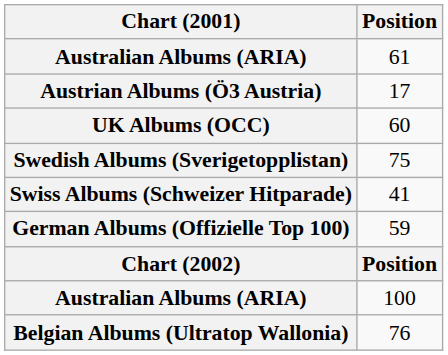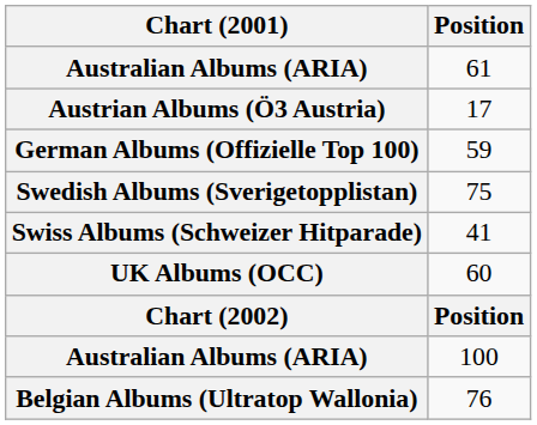 <table class="wikitable plainrowheaders" style="text-align:center">
 <tr>
 <th scope="col">Chart (2001)</th>
 <th scope="col">Position</th>
 </tr>
 <tr>
 <th scope="row">Australian Albums (ARIA)</th>
 <td>61</td>
 </tr>
 <tr>
 <th scope="row">Austrian Albums (Ö3 Austria)</th>
 <td>17</td>
 </tr>
 <tr>
-<th scope="row">UK Albums (OCC)</th>
-<td>60</td>
+<th scope="row">German Albums (Offizielle Top 100)</th>
+<td>59</td>
 </tr>
 <tr>
 <th scope="row">Swedish Albums (Sverigetopplistan)</th>
 <td>75</td>
 </tr>
 <tr>
 <th scope="row">Swiss Albums (Schweizer Hitparade)</th>
 <td>41</td>
 </tr>
 <tr>
-<th scope="row">German Albums (Offizielle Top 100)</th>
-<td>59</td>
+<th scope="row">UK Albums (OCC)</th>
+<td>60</td>
 </tr>
 <tr>
 <th scope="col">Chart (2002)</th>
 <th scope="col">Position</th>
 </tr>
 <tr>
 <th scope="row">Australian Albums (ARIA)</th>
 <td>100</td>
 </tr>
 <tr>
 <th scope="row">Belgian Albums (Ultratop Wallonia)</th>
 <td>76</td>
 </tr>
 </table>
